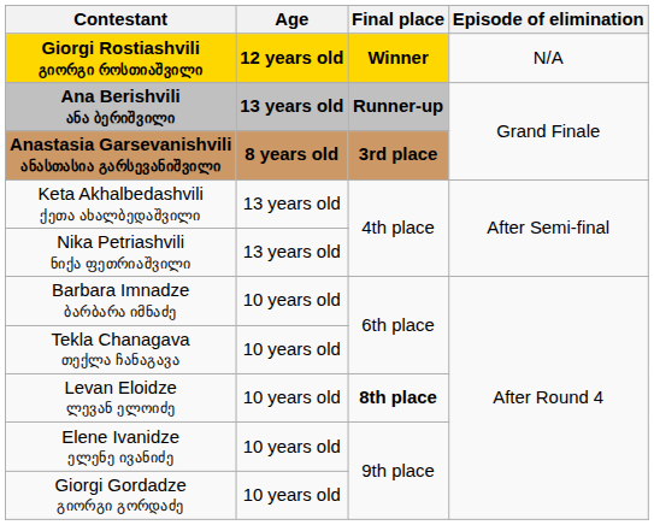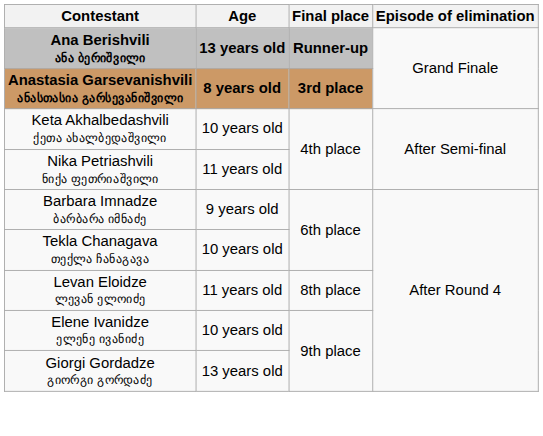 <table class="wikitable sortable" style="text-align:center">
 <tr>
 <th>Contestant</th>
 <th>Age</th>
 <th>Final place</th>
 <th>Episode of elimination</th>
-</tr>
-<tr>
-<td bgcolor="gold"><strong>Giorgi Rostiashvili<br><small>გიორგი როსთიაშვილი</small></strong></td>
-<td bgcolor="gold"><strong>12 years old</strong></td>
-<td bgcolor="gold"><strong>Winner</strong></td>
-<td>N/A</td>
 </tr>
 <tr>
 <td bgcolor="silver"><strong>Ana Berishvili<br><small>ანა ბერიშვილი</small></strong></td>
 <td bgcolor="silver"><strong>13 years old</strong></td>
 <td bgcolor="silver"><strong>Runner-up</strong></td>
 <td rowspan="2">Grand Finale</td>
 </tr>
 <tr>
 <td bgcolor="#CC9966"><strong>Anastasia Garsevanishvili<br><small>ანასთასია გარსევანიშვილი</small></strong></td>
 <td bgcolor="#CC9966"><strong>8 years old</strong></td>
 <td bgcolor="#CC9966"><strong>3rd place</strong></td>
 </tr>
 <tr>
 <td>Keta Akhalbedashvili<br><small>ქეთა ახალბედაშვილი</small></td>
-<td>13 years old</td>
+<td>10 years old</td>
 <td rowspan="2">4th place</td>
 <td rowspan="2">After Semi-final</td>
 </tr>
 <tr>
 <td>Nika Petriashvili<br><small>ნიქა ფეთრიაშვილი</small></td>
-<td>13 years old</td>
+<td>11 years old</td>
 </tr>
 <tr>
 <td>Barbara Imnadze<br><small>ბარბარა იმნაძე</small></td>
-<td>10 years old</td>
+<td>9 years old</td>
 <td rowspan="2">6th place</td>
 <td rowspan="5">After Round 4</td>
 </tr>
 <tr>
 <td>Tekla Chanagava<br><small>თექლა ჩანაგავა</small></td>
 <td>10 years old</td>
 </tr>
 <tr>
 <td>Levan Eloidze<br><small>ლევან ელოიძე</small></td>
-<td>10 years old</td>
-<td><strong>8th place</strong></td>
+<td>11 years old</td>
+<td>8th place</td>
 </tr>
 <tr>
 <td>Elene Ivanidze<br><small>ელენე ივანიძე</small></td>
 <td>10 years old</td>
 <td rowspan="2">9th place</td>
 </tr>
 <tr>
 <td>Giorgi Gordadze<br><small>გიორგი გორდაძე</small></td>
-<td>10 years old</td>
+<td>13 years old</td>
 </tr>
 </table>
